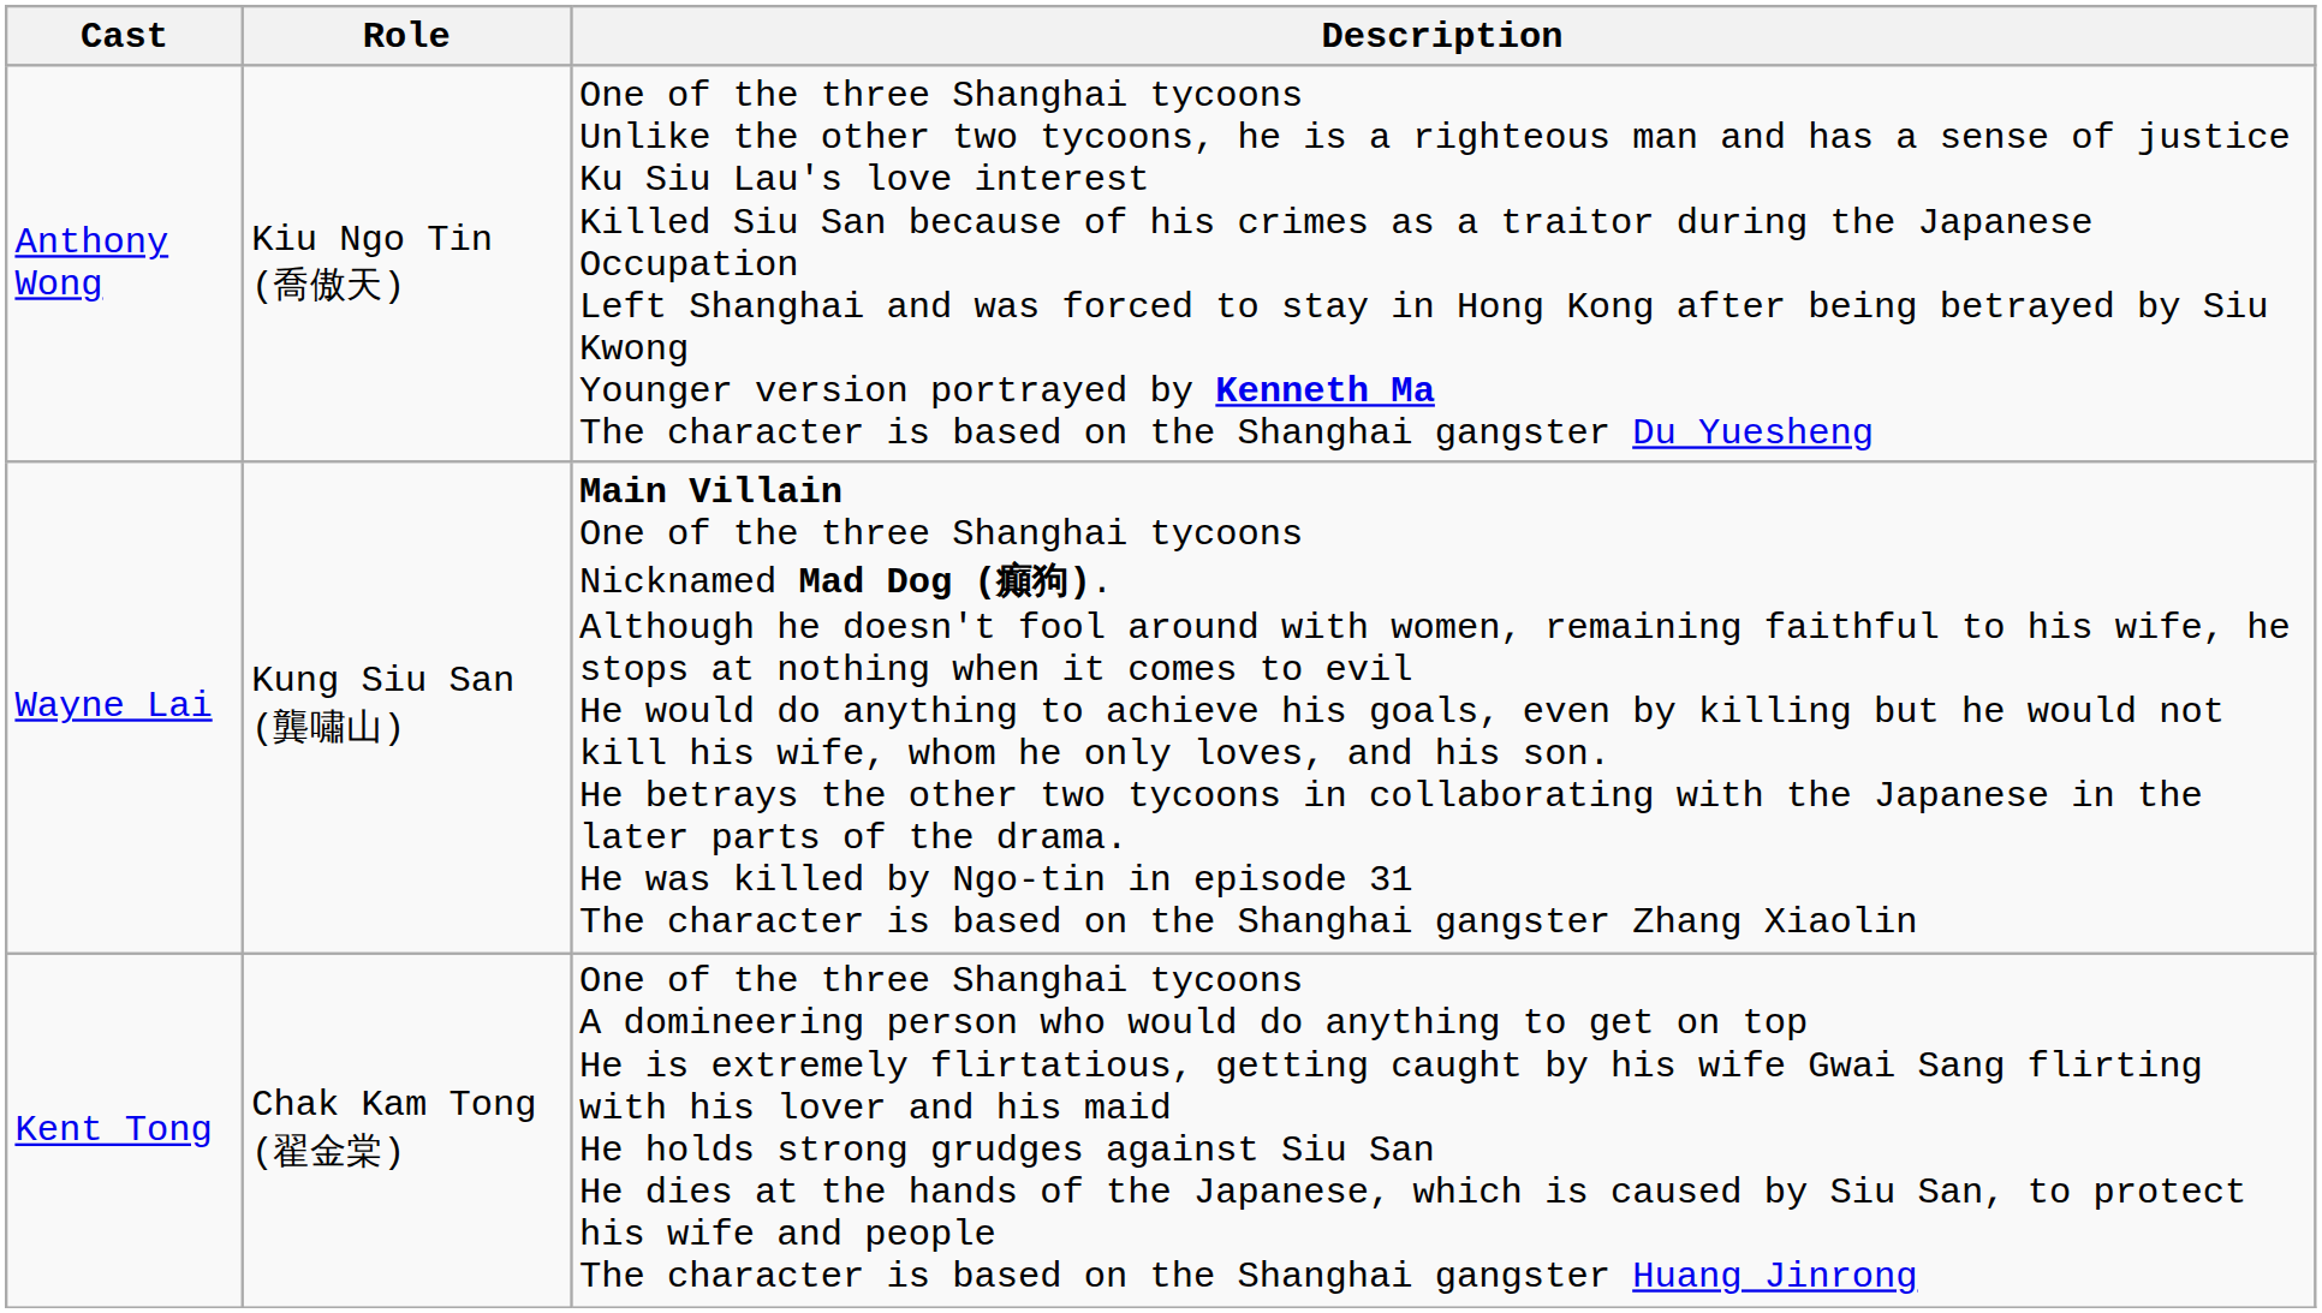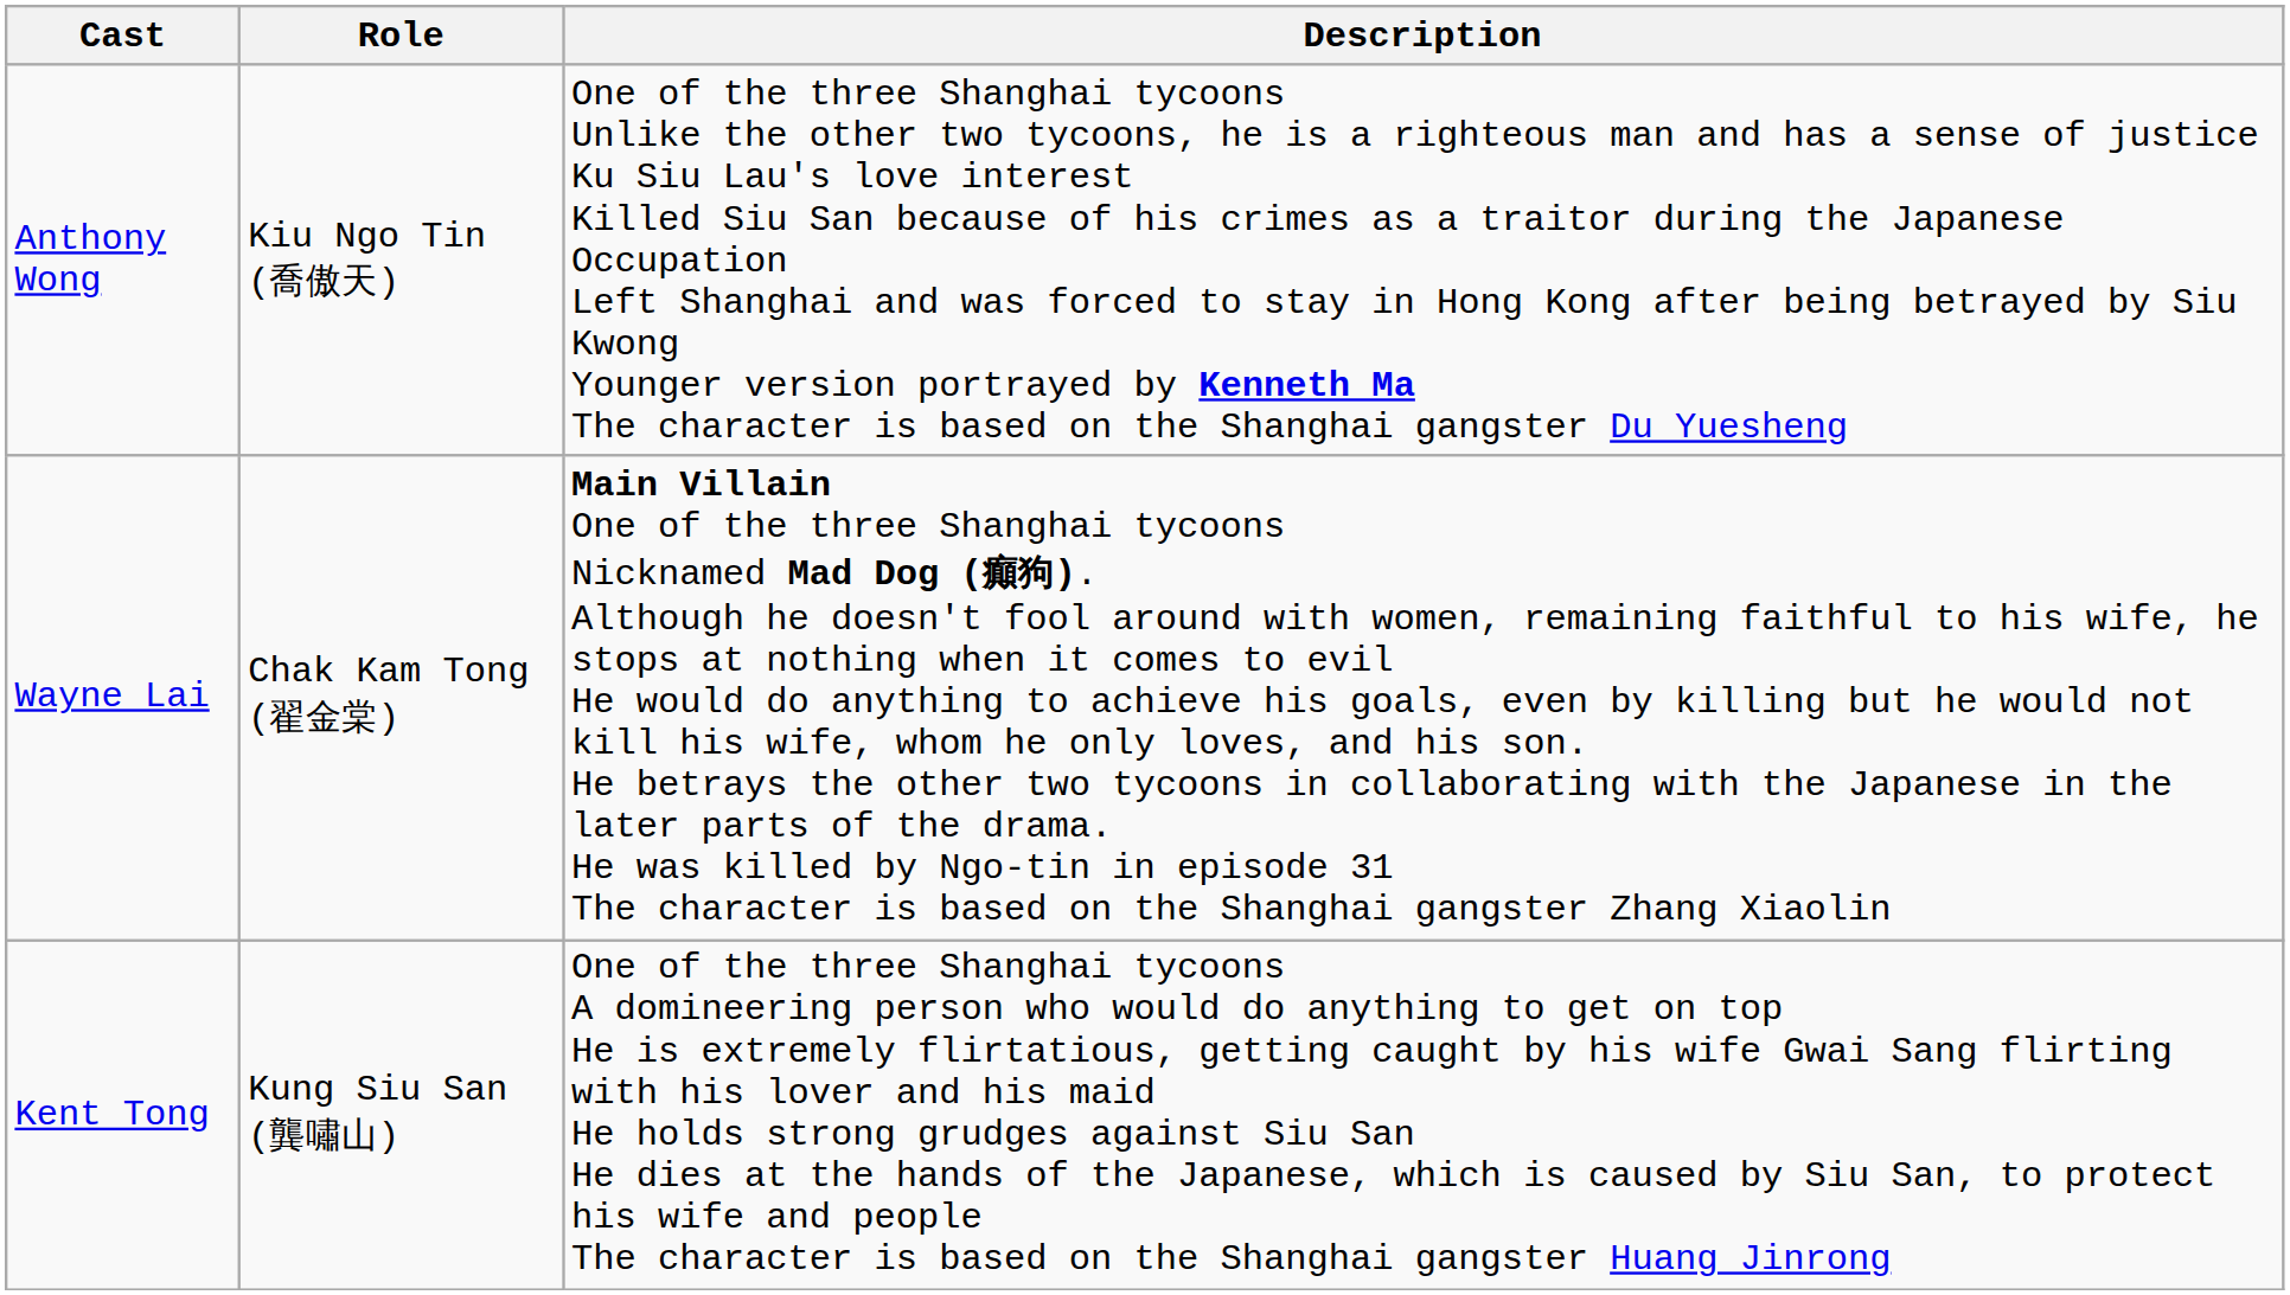 <table class="wikitable" width="65%">
 <tr>
 <th>Cast</th>
 <th>Role</th>
 <th>Description</th>
 </tr>
 <tr>
 <td><a href='#'>Anthony Wong</a></td>
 <td>Kiu Ngo Tin (喬傲天)</td>
 <td>One of the three Shanghai tycoons <br> Unlike the other two tycoons, he is a righteous man and has a sense of justice<br> Ku Siu Lau's love interest <br> Killed Siu San because of his crimes as a traitor during the Japanese Occupation <br> Left Shanghai and was forced to stay in Hong Kong after being betrayed by Siu Kwong<br> Younger version portrayed by <strong><a href='#'>Kenneth Ma</a></strong><br>The character is based on the Shanghai gangster <a href='#'>Du Yuesheng</a></td>
 </tr>
 <tr>
 <td><a href='#'>Wayne Lai</a></td>
-<td>Kung Siu San (龔嘯山)</td>
+<td>Chak Kam Tong (翟金棠)</td>
 <td><strong>Main Villain</strong> <br> One of the three Shanghai tycoons <br> Nicknamed <strong>Mad Dog (癲狗)</strong>. <br> Although he doesn't fool around with women, remaining faithful to his wife, he stops at nothing when it comes to evil <br> He would do anything to achieve his goals, even by killing but he would not kill his wife, whom he only loves, and his son. <br> He betrays the other two tycoons in collaborating with the Japanese in the later parts of the drama.<br> He was killed by Ngo-tin in episode 31<br>The character is based on the Shanghai gangster Zhang Xiaolin</td>
 </tr>
 <tr>
 <td><a href='#'>Kent Tong</a></td>
-<td>Chak Kam Tong (翟金棠)</td>
+<td>Kung Siu San (龔嘯山)</td>
 <td>One of the three Shanghai tycoons <br> A domineering person who would do anything to get on top <br> He is extremely flirtatious, getting caught by his wife Gwai Sang flirting with his lover and his maid <br> He holds strong grudges against Siu San <br> He dies at the hands of the Japanese, which is caused by Siu San, to protect his wife and people<br>The character is based on the Shanghai gangster <a href='#'>Huang Jinrong</a></td>
 </tr>
 </table>
